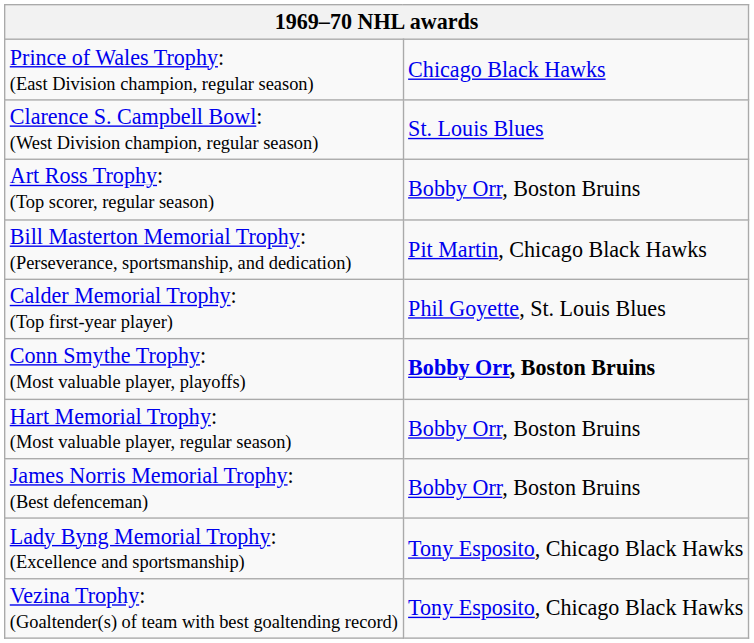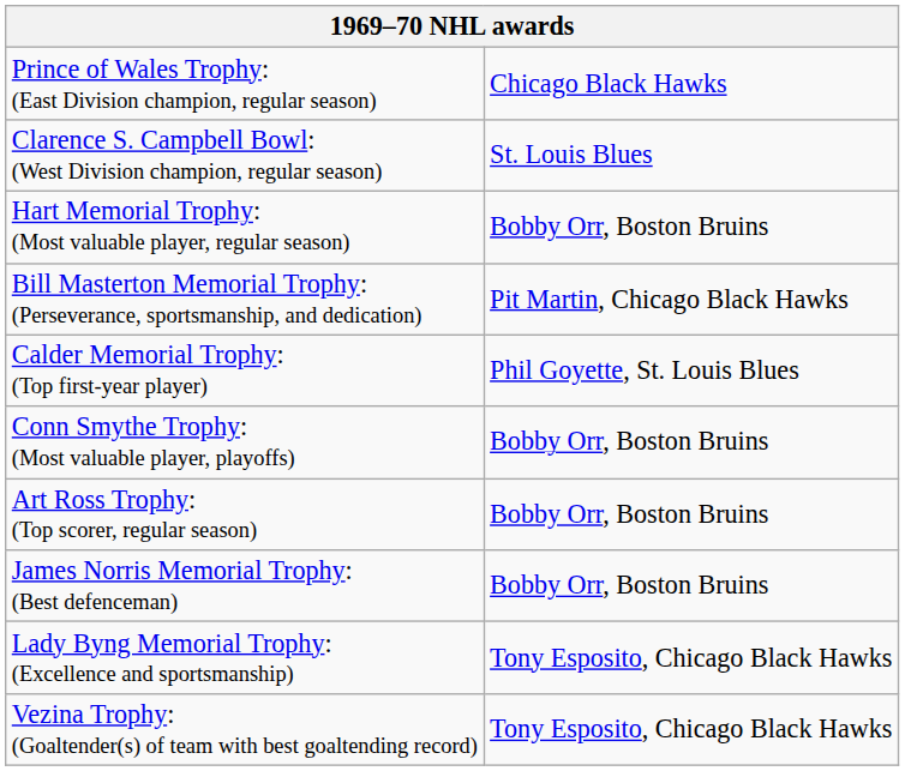 <table class="wikitable">
 <tr>
 <th bgcolor="#DDDDDD" colspan="2">1969–70 NHL awards</th>
 </tr>
 <tr>
 <td><a href='#'>Prince of Wales Trophy</a>:<br><small>(East Division champion, regular season)</small></td>
 <td><a href='#'>Chicago Black Hawks</a></td>
 </tr>
 <tr>
 <td><a href='#'>Clarence S. Campbell Bowl</a>:<br><small>(West Division champion, regular season)</small></td>
 <td><a href='#'>St. Louis Blues</a></td>
 </tr>
 <tr>
-<td><a href='#'>Art Ross Trophy</a>:<br><small>(Top scorer, regular season)</small></td>
+<td><a href='#'>Hart Memorial Trophy</a>:<br><small>(Most valuable player, regular season)</small></td>
 <td><a href='#'>Bobby Orr</a>, Boston Bruins</td>
 </tr>
 <tr>
 <td><a href='#'>Bill Masterton Memorial Trophy</a>:<br><small>(Perseverance, sportsmanship, and dedication)</small></td>
 <td><a href='#'>Pit Martin</a>, Chicago Black Hawks</td>
 </tr>
 <tr>
 <td><a href='#'>Calder Memorial Trophy</a>:<br><small>(Top first-year player)</small></td>
 <td><a href='#'>Phil Goyette</a>, St. Louis Blues</td>
 </tr>
 <tr>
 <td><a href='#'>Conn Smythe Trophy</a>:<br><small>(Most valuable player, playoffs)</small></td>
-<td><strong><a href='#'>Bobby Orr</a>, Boston Bruins</strong></td>
+<td><a href='#'>Bobby Orr</a>, Boston Bruins</td>
 </tr>
 <tr>
-<td><a href='#'>Hart Memorial Trophy</a>:<br><small>(Most valuable player, regular season)</small></td>
+<td><a href='#'>Art Ross Trophy</a>:<br><small>(Top scorer, regular season)</small></td>
 <td><a href='#'>Bobby Orr</a>, Boston Bruins</td>
 </tr>
 <tr>
 <td><a href='#'>James Norris Memorial Trophy</a>:<br><small>(Best defenceman)</small></td>
 <td><a href='#'>Bobby Orr</a>, Boston Bruins</td>
 </tr>
 <tr>
 <td><a href='#'>Lady Byng Memorial Trophy</a>:<br><small>(Excellence and sportsmanship)</small></td>
 <td><a href='#'>Tony Esposito</a>, Chicago Black Hawks</td>
 </tr>
 <tr>
 <td><a href='#'>Vezina Trophy</a>:<br><small>(Goaltender(s) of team with best goaltending record)</small></td>
 <td><a href='#'>Tony Esposito</a>, Chicago Black Hawks</td>
 </tr>
 </table>
